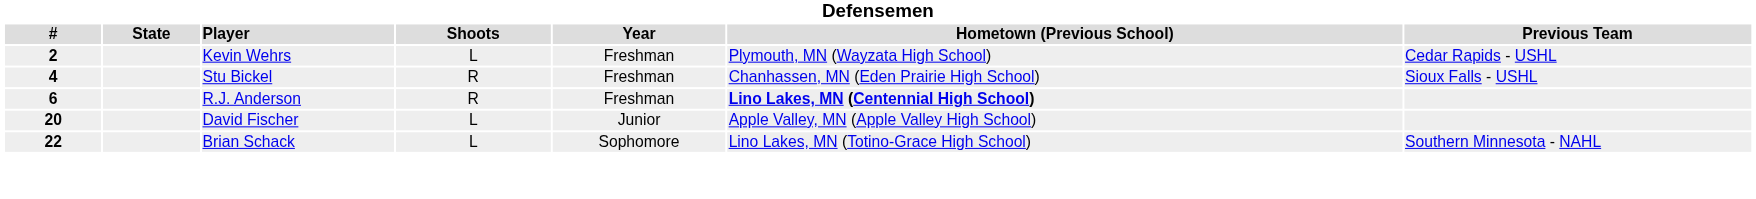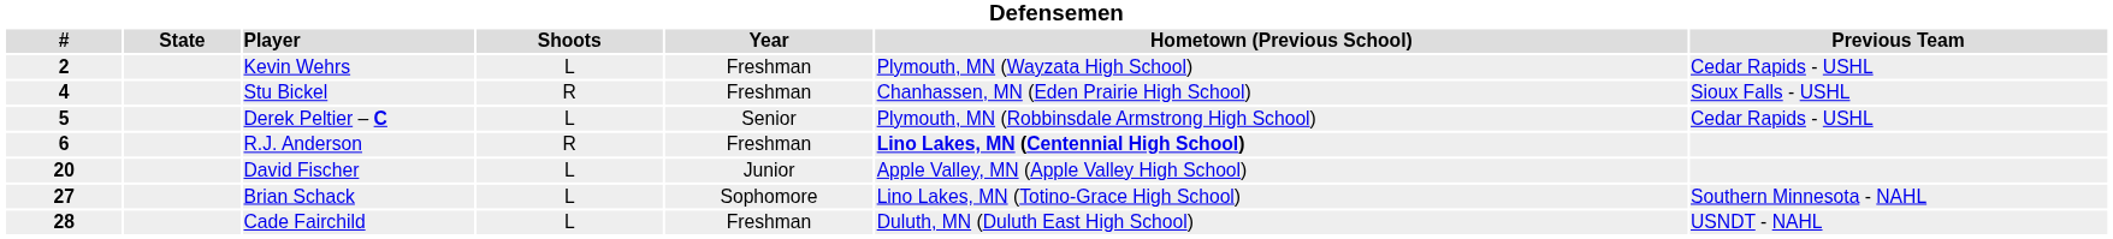 <table style="width:90%;">
 <tr>
 <th colspan=7  style="text-align:center"><big>Defensemen</big></th>
 </tr>
 <tr style="background:#ddd;">
 <th width=5%>#</th>
 <th width=5%>State</th>
 <td align=left!! style="width:10%;"><strong>Player</strong></td>
 <th width=8%>Shoots</th>
 <th width=9%>Year</th>
 <th width=35%>Hometown (Previous School)</th>
 <th width=18%>Previous Team</th>
 </tr>
 <tr style="background:#eee;">
 <td align=center><strong>2</strong></td>
 <td align=center></td>
 <td><a href='#'>Kevin Wehrs</a></td>
 <td align=center>L</td>
 <td align=center>Freshman</td>
 <td><a href='#'>Plymouth, MN</a> (<a href='#'>Wayzata High School</a>)</td>
 <td><a href='#'>Cedar Rapids</a> - <a href='#'>USHL</a></td>
 </tr>
 <tr style="background:#eee;">
 <td align=center><strong>4</strong></td>
 <td align=center></td>
 <td><a href='#'>Stu Bickel</a></td>
 <td align=center>R</td>
 <td align=center>Freshman</td>
 <td><a href='#'>Chanhassen, MN</a> (<a href='#'>Eden Prairie High School</a>)</td>
 <td><a href='#'>Sioux Falls</a> - <a href='#'>USHL</a></td>
 </tr>
 <tr style="background:#eee;">
+<td align=center><strong>5</strong></td>
+<td align=center></td>
+<td><a href='#'>Derek Peltier</a> – <strong><a href='#'>C</a></strong></td>
+<td align=center>L</td>
+<td align=center>Senior</td>
+<td><a href='#'>Plymouth, MN</a> (<a href='#'>Robbinsdale Armstrong High School</a>)</td>
+<td><a href='#'>Cedar Rapids</a> - <a href='#'>USHL</a></td>
+</tr>
+<tr style="background:#eee;">
 <td align=center><strong>6</strong></td>
 <td align=center></td>
 <td><a href='#'>R.J. Anderson</a></td>
 <td align=center>R</td>
 <td align=center>Freshman</td>
 <td><strong><a href='#'>Lino Lakes, MN</a> (<a href='#'>Centennial High School</a>)</strong></td>
 <td></td>
 </tr>
 <tr style="background:#eee;">
 <td align=center><strong>20</strong></td>
 <td align=center></td>
 <td><a href='#'>David Fischer</a></td>
 <td align=center>L</td>
 <td align=center>Junior</td>
 <td><a href='#'>Apple Valley, MN</a> (<a href='#'>Apple Valley High School</a>)</td>
 <td></td>
 </tr>
 <tr style="background:#eee;">
-<td align=center><strong>22</strong></td>
+<td align=center><strong>27</strong></td>
 <td align=center></td>
 <td><a href='#'>Brian Schack</a></td>
 <td align=center>L</td>
 <td align=center>Sophomore</td>
 <td><a href='#'>Lino Lakes, MN</a> (<a href='#'>Totino-Grace High School</a>)</td>
 <td><a href='#'>Southern Minnesota</a> - <a href='#'>NAHL</a></td>
 </tr>
+<tr style="background:#eee;">
+<td align=center><strong>28</strong></td>
+<td align=center></td>
+<td><a href='#'>Cade Fairchild</a></td>
+<td align=center>L</td>
+<td align=center>Freshman</td>
+<td><a href='#'>Duluth, MN</a> (<a href='#'>Duluth East High School</a>)</td>
+<td><a href='#'>USNDT</a> - <a href='#'>NAHL</a></td>
+</tr>
 </table>
